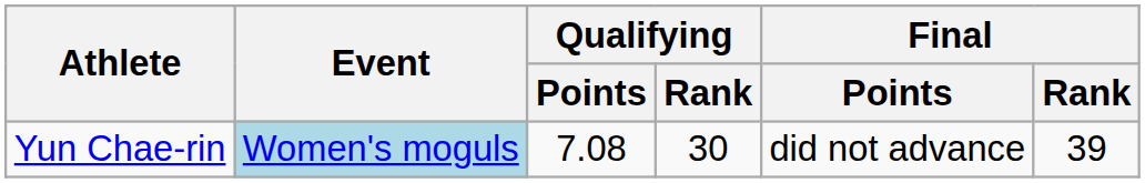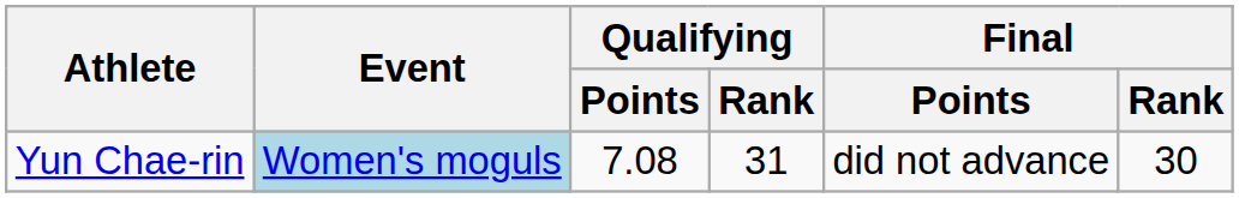 <table class="wikitable" style="font-size:90%">
 <tr>
 <th rowspan="2">Athlete</th>
 <th rowspan="2">Event</th>
 <th colspan="2">Qualifying</th>
 <th colspan="2">Final</th>
 </tr>
 <tr>
 <th>Points</th>
 <th>Rank</th>
 <th>Points</th>
 <th>Rank</th>
 </tr>
 <tr>
 <td><a href='#'>Yun Chae-rin</a></td>
 <td style="background: lightblue;"><a href='#'>Women's moguls</a></td>
 <td align="center">7.08</td>
+<td align="center">31</td>
+<td align="center">did not advance</td>
 <td align="center">30</td>
-<td align="center">did not advance</td>
-<td align="center">39</td>
 </tr>
 </table>
